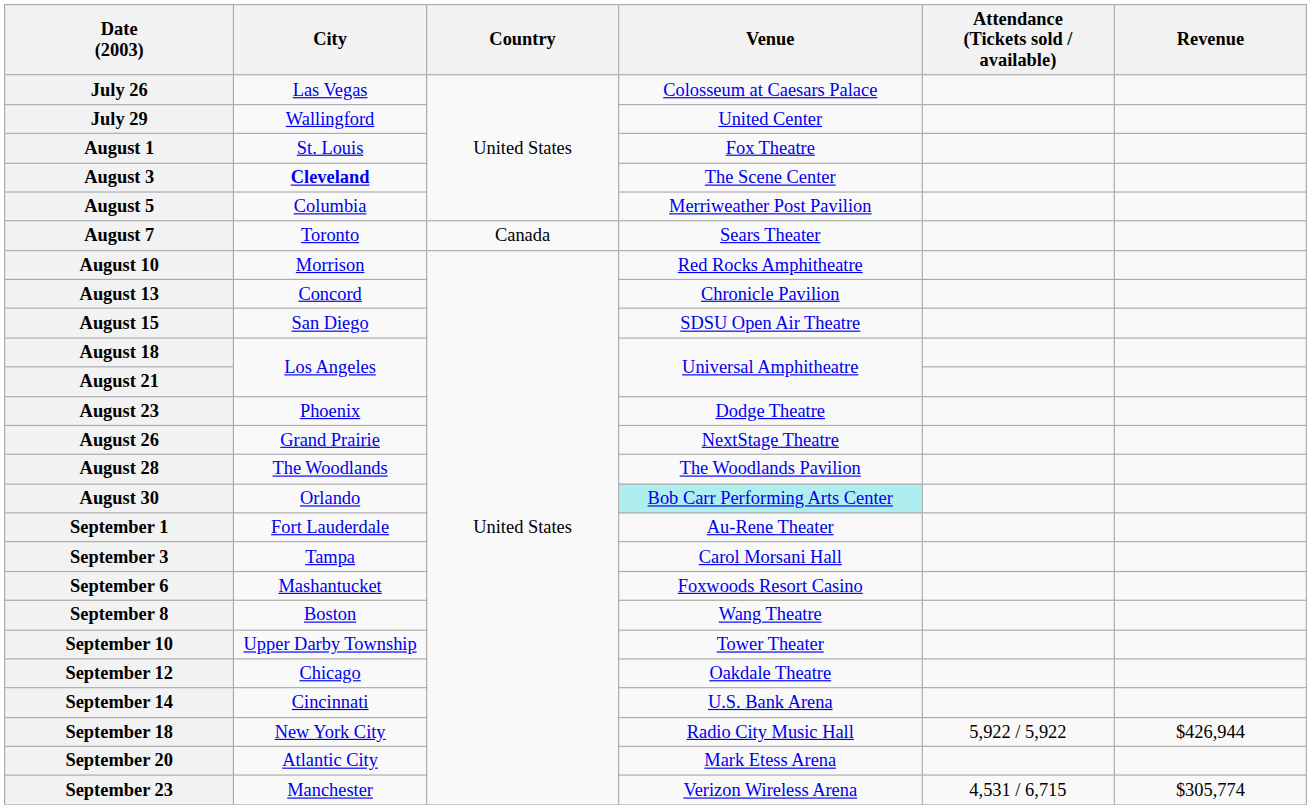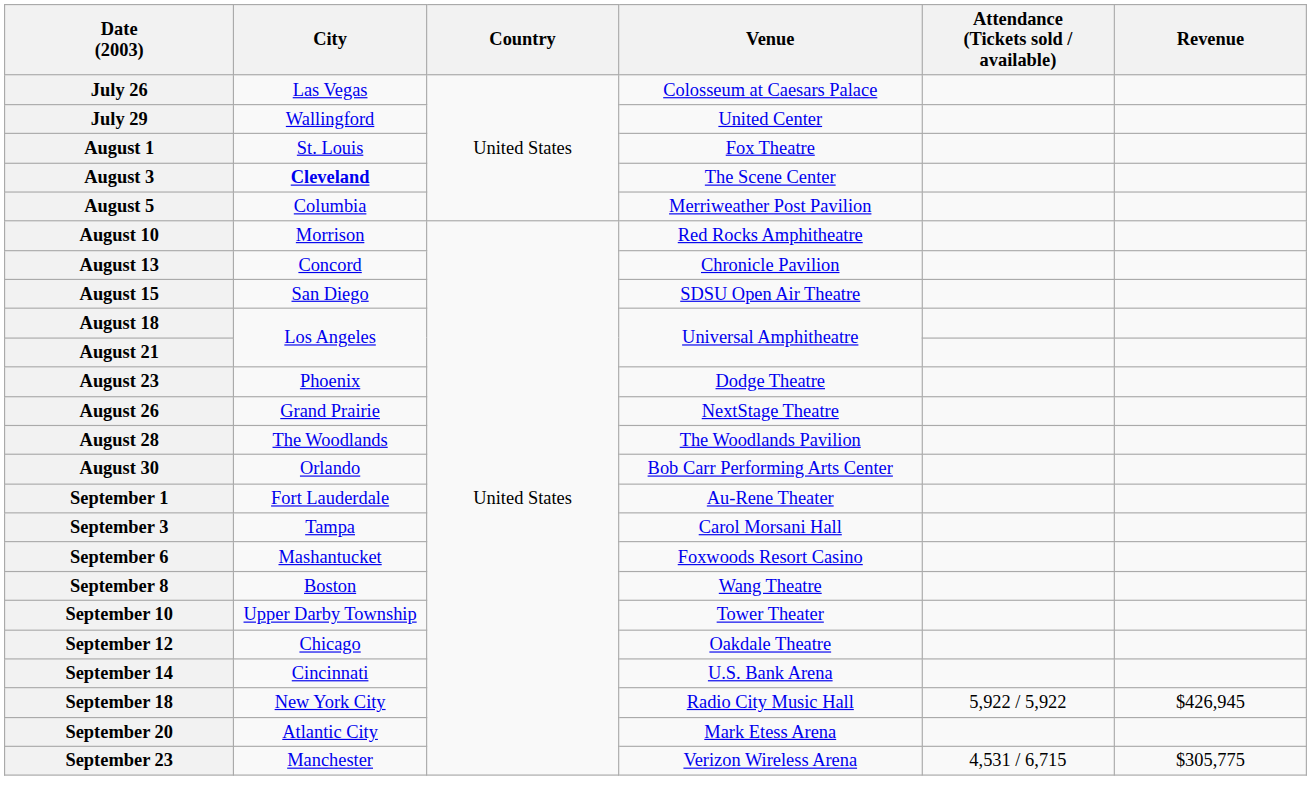 <table class="wikitable plainrowheaders" style="text-align:center;">
 <tr>
 <th scope="col" style="width:12em;">Date<br>(2003)</th>
 <th scope="col" style="width:10em;">City</th>
 <th scope="col" style="width:10em;">Country</th>
 <th scope="col" style="width:16em;">Venue</th>
 <th scope="col" style="width:10em;">Attendance <br>(Tickets sold / available)</th>
 <th scope="col" style="width:10em;">Revenue</th>
 </tr>
 <tr>
 <th scope="row" style="text-align:center;">July 26</th>
 <td><a href='#'>Las Vegas</a></td>
 <td rowspan="5">United States</td>
 <td><a href='#'>Colosseum at Caesars Palace</a></td>
 <td></td>
 <td></td>
 </tr>
 <tr>
 <th scope="row" style="text-align:center;">July 29</th>
 <td><a href='#'>Wallingford</a></td>
 <td><a href='#'>United Center</a></td>
 <td></td>
 <td></td>
 </tr>
 <tr>
 <th scope="row" style="text-align:center;">August 1</th>
 <td><a href='#'>St. Louis</a></td>
 <td><a href='#'>Fox Theatre</a></td>
 <td></td>
 <td></td>
 </tr>
 <tr>
 <th scope="row" style="text-align:center;">August 3</th>
 <td><strong><a href='#'>Cleveland</a></strong></td>
 <td><a href='#'>The Scene Center</a></td>
 <td></td>
 <td></td>
 </tr>
 <tr>
 <th scope="row" style="text-align:center;">August 5</th>
 <td><a href='#'>Columbia</a></td>
 <td><a href='#'>Merriweather Post Pavilion</a></td>
-<td></td>
-<td></td>
-</tr>
-<tr>
-<th scope="row" style="text-align:center;">August 7</th>
-<td><a href='#'>Toronto</a></td>
-<td>Canada</td>
-<td><a href='#'>Sears Theater</a></td>
 <td></td>
 <td></td>
 </tr>
 <tr>
 <th scope="row" style="text-align:center;">August 10</th>
 <td><a href='#'>Morrison</a></td>
 <td rowspan="19">United States</td>
 <td><a href='#'>Red Rocks Amphitheatre</a></td>
 <td></td>
 <td></td>
 </tr>
 <tr>
 <th scope="row" style="text-align:center;">August 13</th>
 <td><a href='#'>Concord</a></td>
 <td><a href='#'>Chronicle Pavilion</a></td>
 <td></td>
 <td></td>
 </tr>
 <tr>
 <th scope="row" style="text-align:center;">August 15</th>
 <td><a href='#'>San Diego</a></td>
 <td><a href='#'>SDSU Open Air Theatre</a></td>
 <td></td>
 <td></td>
 </tr>
 <tr>
 <th scope="row" style="text-align:center;">August 18</th>
 <td rowspan="2"><a href='#'>Los Angeles</a></td>
 <td rowspan="2"><a href='#'>Universal Amphitheatre</a></td>
 <td></td>
 <td></td>
 </tr>
 <tr>
 <th scope="row" style="text-align:center;">August 21</th>
 <td></td>
 <td></td>
 </tr>
 <tr>
 <th scope="row" style="text-align:center;">August 23</th>
 <td><a href='#'>Phoenix</a></td>
 <td><a href='#'>Dodge Theatre</a></td>
 <td></td>
 <td></td>
 </tr>
 <tr>
 <th scope="row" style="text-align:center;">August 26</th>
 <td><a href='#'>Grand Prairie</a></td>
 <td><a href='#'>NextStage Theatre</a></td>
 <td></td>
 <td></td>
 </tr>
 <tr>
 <th scope="row" style="text-align:center;">August 28</th>
 <td><a href='#'>The Woodlands</a></td>
 <td><a href='#'>The Woodlands Pavilion</a></td>
 <td></td>
 <td></td>
 </tr>
 <tr>
 <th scope="row" style="text-align:center;">August 30</th>
 <td><a href='#'>Orlando</a></td>
-<td style="background: paleturquoise;"><a href='#'>Bob Carr Performing Arts Center</a></td>
+<td><a href='#'>Bob Carr Performing Arts Center</a></td>
 <td></td>
 <td></td>
 </tr>
 <tr>
 <th scope="row" style="text-align:center;">September 1</th>
 <td><a href='#'>Fort Lauderdale</a></td>
 <td><a href='#'>Au-Rene Theater</a></td>
 <td></td>
 <td></td>
 </tr>
 <tr>
 <th scope="row" style="text-align:center;">September 3</th>
 <td><a href='#'>Tampa</a></td>
 <td><a href='#'>Carol Morsani Hall</a></td>
 <td></td>
 <td></td>
 </tr>
 <tr>
 <th scope="row" style="text-align:center;">September 6</th>
 <td><a href='#'>Mashantucket</a></td>
 <td><a href='#'>Foxwoods Resort Casino</a></td>
 <td></td>
 <td></td>
 </tr>
 <tr>
 <th scope="row" style="text-align:center;">September 8</th>
 <td><a href='#'>Boston</a></td>
 <td><a href='#'>Wang Theatre</a></td>
 <td></td>
 <td></td>
 </tr>
 <tr>
 <th scope="row" style="text-align:center;">September 10</th>
 <td><a href='#'>Upper Darby Township</a></td>
 <td><a href='#'>Tower Theater</a></td>
 <td></td>
 <td></td>
 </tr>
 <tr>
 <th scope="row" style="text-align:center;">September 12</th>
 <td><a href='#'>Chicago</a></td>
 <td><a href='#'>Oakdale Theatre</a></td>
 <td></td>
 <td></td>
 </tr>
 <tr>
 <th scope="row" style="text-align:center;">September 14</th>
 <td><a href='#'>Cincinnati</a></td>
 <td><a href='#'>U.S. Bank Arena</a></td>
 <td></td>
 <td></td>
 </tr>
 <tr>
 <th scope="row" style="text-align:center;">September 18</th>
 <td><a href='#'>New York City</a></td>
 <td><a href='#'>Radio City Music Hall</a></td>
 <td>5,922 / 5,922</td>
-<td>$426,944</td>
+<td>$426,945</td>
 </tr>
 <tr>
 <th scope="row" style="text-align:center;">September 20</th>
 <td><a href='#'>Atlantic City</a></td>
 <td><a href='#'>Mark Etess Arena</a></td>
 <td></td>
 <td></td>
 </tr>
 <tr>
 <th scope="row" style="text-align:center;">September 23</th>
 <td><a href='#'>Manchester</a></td>
 <td><a href='#'>Verizon Wireless Arena</a></td>
 <td>4,531 / 6,715</td>
-<td>$305,774</td>
+<td>$305,775</td>
 </tr>
 </table>
